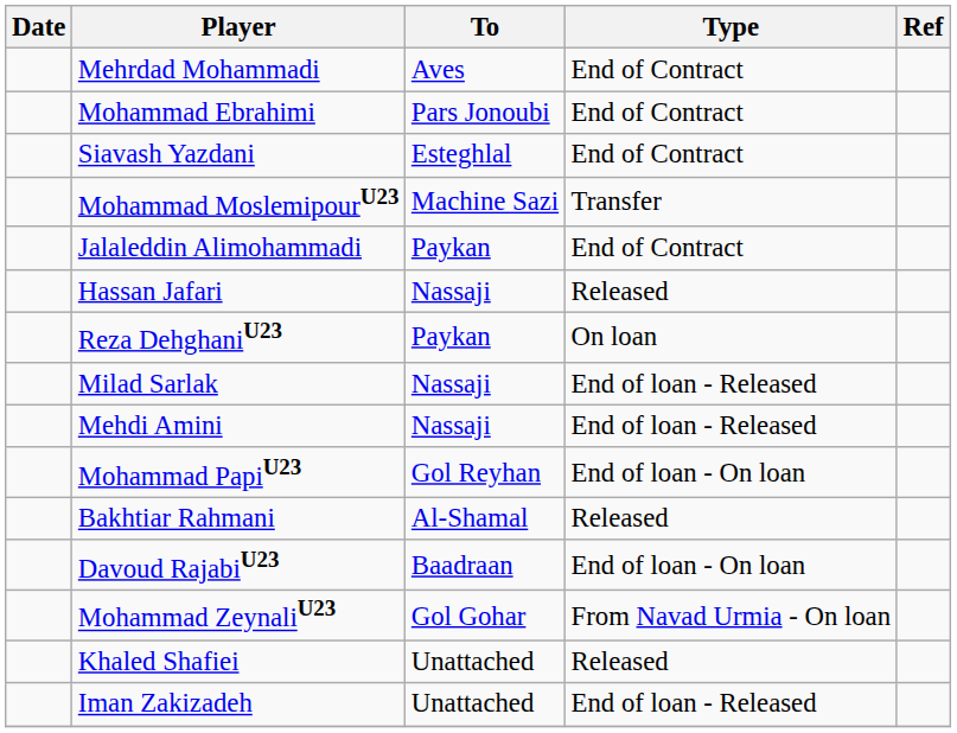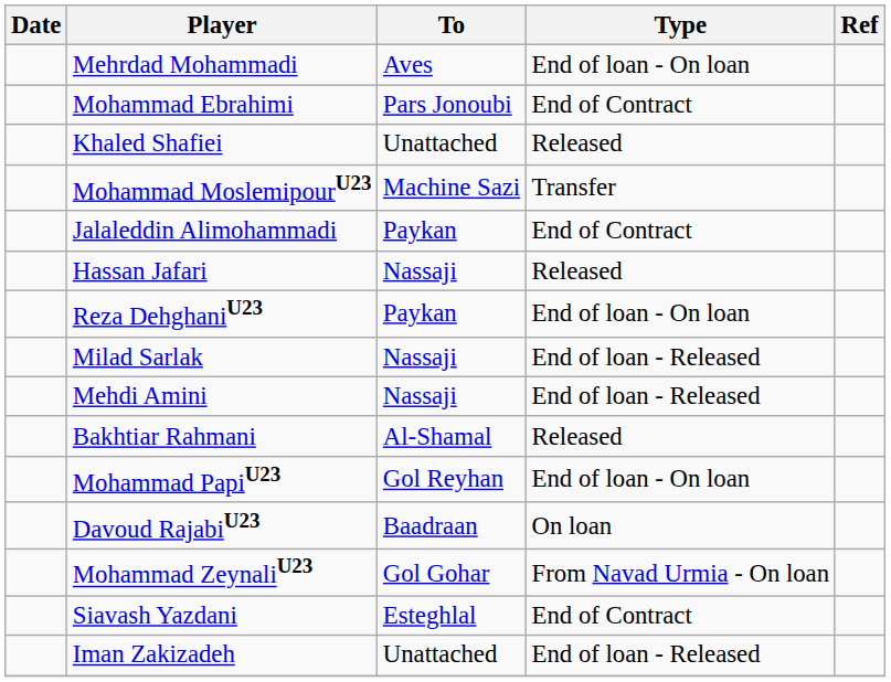 <table class="wikitable">
 <tr>
 <th><strong>Date</strong></th>
 <th><strong>Player</strong></th>
 <th><strong>To</strong></th>
 <th><strong>Type</strong></th>
 <th><strong>Ref</strong></th>
 </tr>
 <tr>
 <td></td>
 <td> <a href='#'>Mehrdad Mohammadi</a></td>
 <td> <a href='#'>Aves</a></td>
-<td>End of Contract</td>
+<td>End of loan - On loan</td>
 <td></td>
 </tr>
 <tr>
 <td></td>
 <td> <a href='#'>Mohammad Ebrahimi</a></td>
 <td> <a href='#'>Pars Jonoubi</a></td>
 <td>End of Contract</td>
 <td></td>
 </tr>
 <tr>
 <td></td>
-<td> <a href='#'>Siavash Yazdani</a></td>
-<td> <a href='#'>Esteghlal</a></td>
-<td>End of Contract</td>
+<td> <a href='#'>Khaled Shafiei</a></td>
+<td>Unattached</td>
+<td>Released</td>
 <td></td>
 </tr>
 <tr>
 <td></td>
 <td> <a href='#'>Mohammad Moslemipour</a><sup><strong>U23</strong></sup></td>
 <td> <a href='#'>Machine Sazi</a></td>
 <td>Transfer</td>
 <td></td>
 </tr>
 <tr>
 <td></td>
 <td> <a href='#'>Jalaleddin Alimohammadi</a></td>
 <td> <a href='#'>Paykan</a></td>
 <td>End of Contract</td>
 <td></td>
 </tr>
 <tr>
 <td></td>
 <td> <a href='#'>Hassan Jafari</a></td>
 <td> <a href='#'>Nassaji</a></td>
 <td>Released</td>
 <td></td>
 </tr>
 <tr>
 <td></td>
 <td> <a href='#'>Reza Dehghani</a><sup><strong>U23</strong></sup></td>
 <td> <a href='#'>Paykan</a></td>
-<td>On loan</td>
+<td>End of loan - On loan</td>
 <td></td>
 </tr>
 <tr>
 <td></td>
 <td> <a href='#'>Milad Sarlak</a></td>
 <td> <a href='#'>Nassaji</a></td>
 <td>End of loan - Released</td>
 <td></td>
 </tr>
 <tr>
 <td></td>
 <td> <a href='#'>Mehdi Amini</a></td>
 <td> <a href='#'>Nassaji</a></td>
 <td>End of loan - Released</td>
 <td></td>
 </tr>
 <tr>
 <td></td>
+<td> <a href='#'>Bakhtiar Rahmani</a></td>
+<td> <a href='#'>Al-Shamal</a></td>
+<td>Released</td>
+<td></td>
+</tr>
+<tr>
+<td></td>
 <td> <a href='#'>Mohammad Papi</a><sup><strong>U23</strong></sup></td>
 <td> <a href='#'>Gol Reyhan</a></td>
 <td>End of loan - On loan</td>
 <td></td>
 </tr>
 <tr>
 <td></td>
-<td> <a href='#'>Bakhtiar Rahmani</a></td>
-<td> <a href='#'>Al-Shamal</a></td>
-<td>Released</td>
-<td></td>
-</tr>
-<tr>
-<td></td>
 <td> <a href='#'>Davoud Rajabi</a><sup><strong>U23</strong></sup></td>
 <td> <a href='#'>Baadraan</a></td>
-<td>End of loan - On loan</td>
+<td>On loan</td>
 <td></td>
 </tr>
 <tr>
 <td></td>
 <td> <a href='#'>Mohammad Zeynali</a><sup><strong>U23</strong></sup></td>
 <td> <a href='#'>Gol Gohar</a></td>
 <td>From <a href='#'>Navad Urmia</a> - On loan</td>
 <td></td>
 </tr>
 <tr>
 <td></td>
-<td> <a href='#'>Khaled Shafiei</a></td>
-<td>Unattached</td>
-<td>Released</td>
+<td> <a href='#'>Siavash Yazdani</a></td>
+<td> <a href='#'>Esteghlal</a></td>
+<td>End of Contract</td>
 <td></td>
 </tr>
 <tr>
 <td></td>
 <td> <a href='#'>Iman Zakizadeh</a></td>
 <td>Unattached</td>
 <td>End of loan - Released</td>
 <td></td>
 </tr>
 <tr>
 </tr>
 </table>
